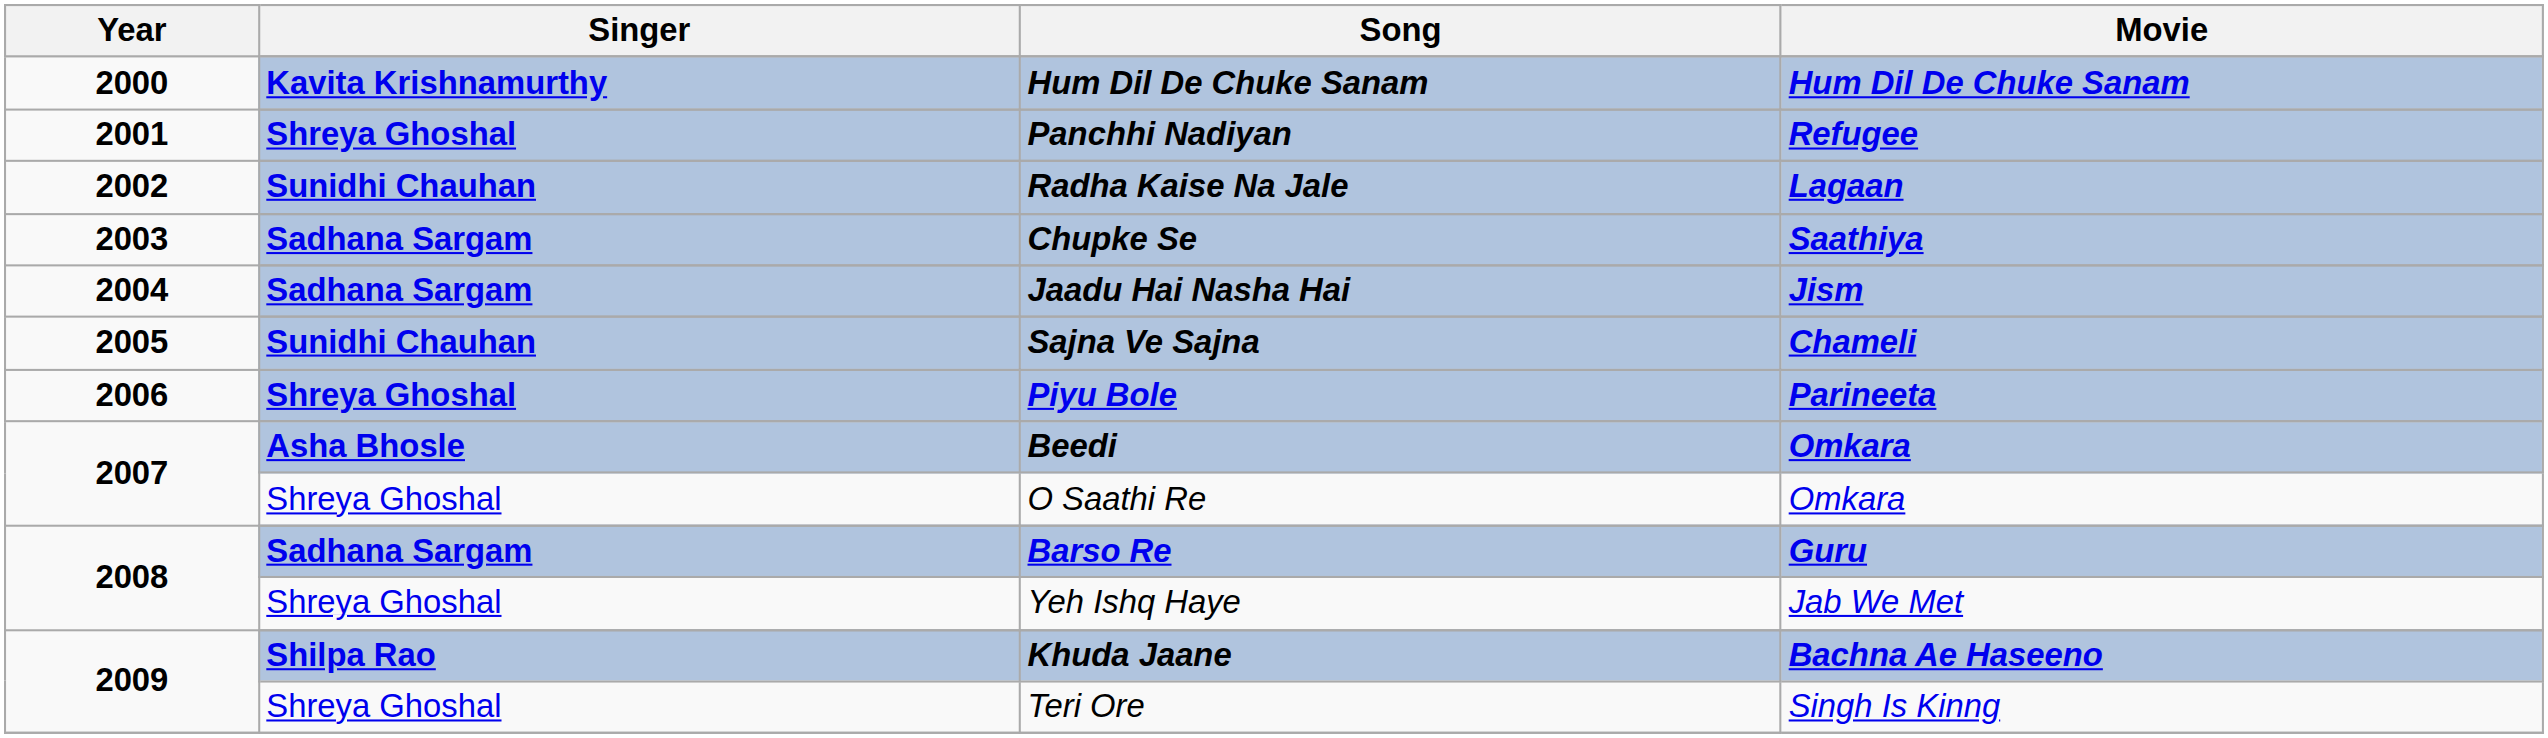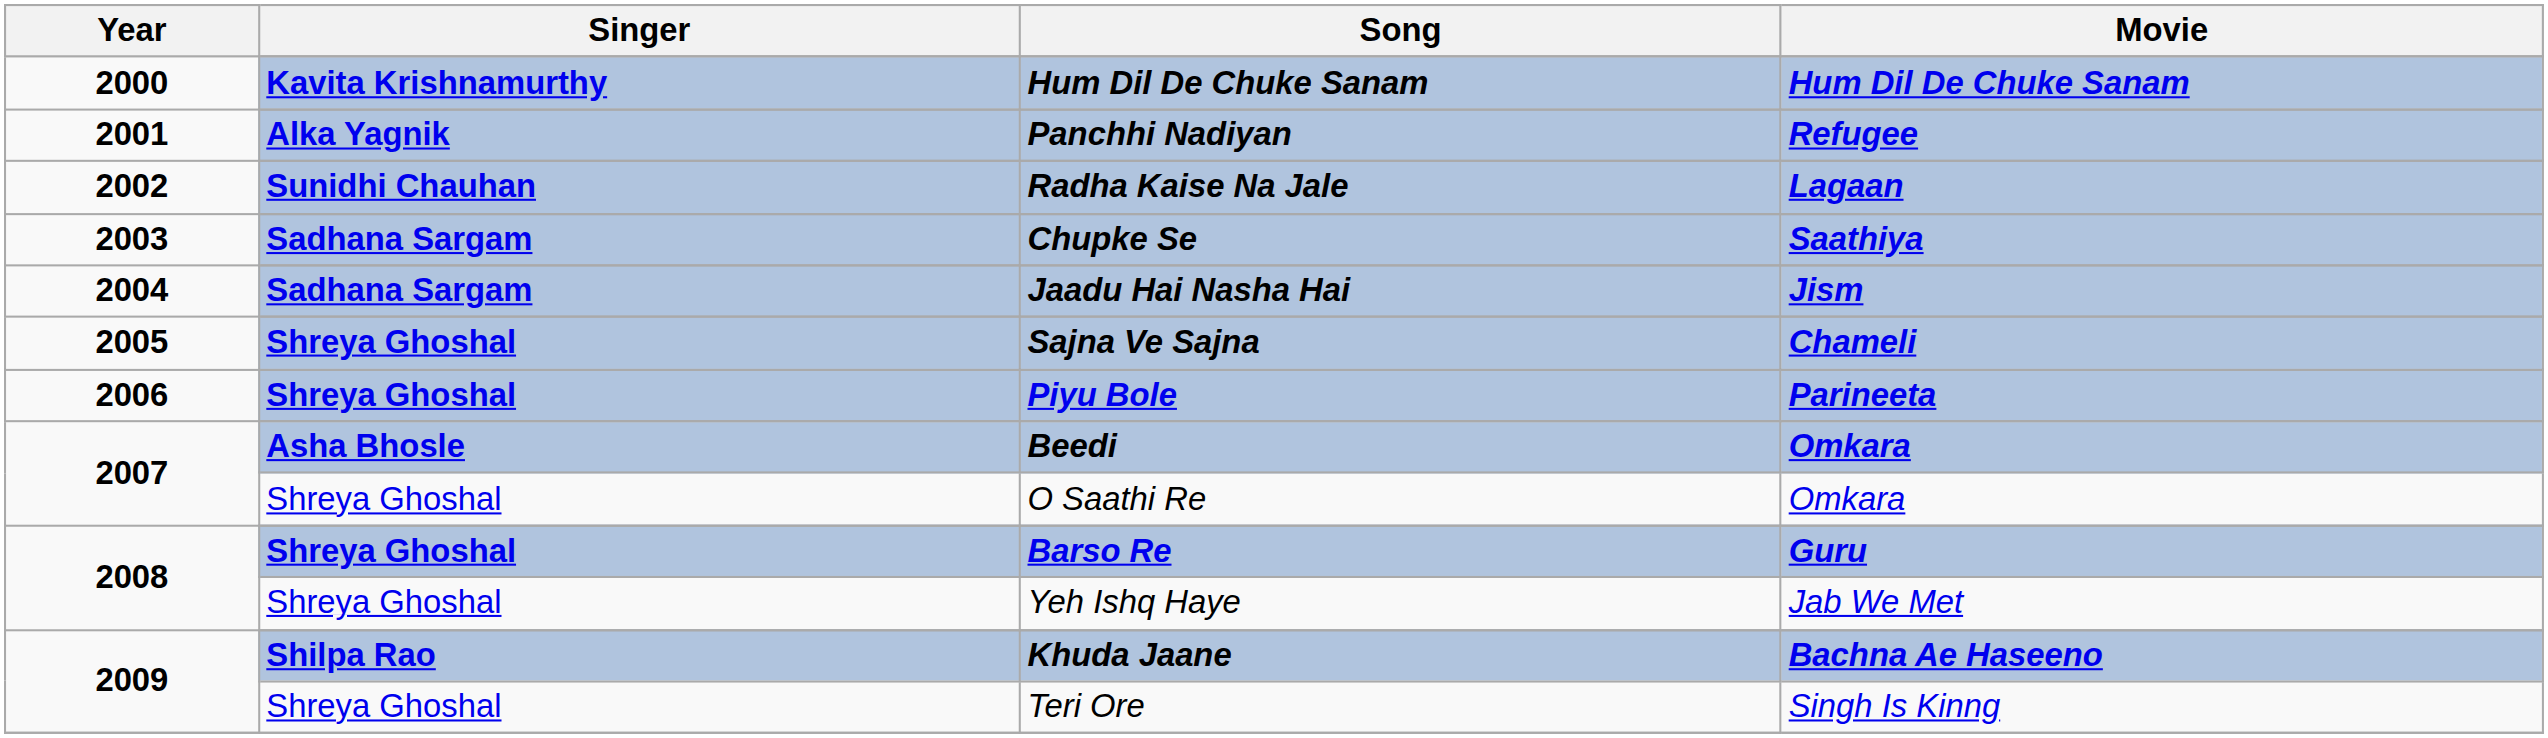 <table class="wikitable" style="width:98%;">
 <tr style="background:#bebebe;">
 <th style="width:10%;">Year</th>
 <th style="width:30%;">Singer</th>
 <th style="width:30%;">Song</th>
 <th style="width:30%;">Movie</th>
 </tr>
 <tr>
 <td rowspan=2 style="text-align:center"><strong>2000</strong></td>
 </tr>
 <tr style="background:#B0C4DE;">
 <td><strong><a href='#'>Kavita Krishnamurthy</a></strong></td>
 <td><strong><em>Hum Dil De Chuke Sanam</em></strong></td>
 <td><strong><em><a href='#'>Hum Dil De Chuke Sanam</a></em></strong></td>
 </tr>
 <tr>
 <td rowspan=2 style="text-align:center"><strong>2001</strong></td>
 </tr>
 <tr style="background:#B0C4DE;">
-<td><strong><a href='#'>Shreya Ghoshal</a></strong></td>
+<td><strong><a href='#'>Alka Yagnik</a></strong></td>
 <td><strong><em>Panchhi Nadiyan</em></strong></td>
 <td><strong><a href='#'><em>Refugee</em></a></strong></td>
 </tr>
 <tr>
 <td rowspan=2 style="text-align:center"><strong>2002</strong></td>
 </tr>
 <tr style="background:#B0C4DE;">
 <td><strong><a href='#'>Sunidhi Chauhan</a></strong></td>
 <td><strong><em>Radha Kaise Na Jale</em></strong></td>
 <td><strong><em><a href='#'>Lagaan</a></em></strong></td>
 </tr>
 <tr>
 <td rowspan=2 style="text-align:center"><strong>2003</strong></td>
 </tr>
 <tr style="background:#B0C4DE;">
 <td><strong><a href='#'>Sadhana Sargam</a></strong></td>
 <td><strong><em>Chupke Se</em></strong></td>
 <td><strong><a href='#'><em>Saathiya</em></a></strong></td>
 </tr>
 <tr>
 <td rowspan=2 style="text-align:center"><strong>2004</strong></td>
 </tr>
 <tr style="background:#B0C4DE;">
 <td><strong><a href='#'>Sadhana Sargam</a></strong></td>
 <td><strong><em>Jaadu Hai Nasha Hai</em></strong></td>
 <td><strong><a href='#'><em>Jism</em></a></strong></td>
 </tr>
 <tr>
 <td rowspan=2 style="text-align:center"><strong>2005</strong></td>
 </tr>
 <tr style="background:#B0C4DE;">
-<td><strong><a href='#'>Sunidhi Chauhan</a></strong></td>
+<td><strong><a href='#'>Shreya Ghoshal</a></strong></td>
 <td><strong><em>Sajna Ve Sajna</em></strong></td>
 <td><strong><a href='#'><em>Chameli</em></a></strong></td>
 </tr>
 <tr>
 <td rowspan=2 style="text-align:center"><strong>2006</strong></td>
 </tr>
 <tr style="background:#B0C4DE;">
 <td><strong><a href='#'>Shreya Ghoshal</a></strong></td>
 <td><strong><em><a href='#'>Piyu Bole</a></em></strong></td>
 <td><strong><a href='#'><em>Parineeta</em></a></strong></td>
 </tr>
 <tr>
 <td rowspan=3 style="text-align:center"><strong>2007</strong></td>
 </tr>
 <tr style="background:#B0C4DE;">
 <td><strong><a href='#'>Asha Bhosle</a></strong></td>
 <td><strong><em>Beedi</em></strong></td>
 <td><strong><a href='#'><em>Omkara</em></a></strong></td>
 </tr>
 <tr>
 <td><a href='#'>Shreya Ghoshal</a></td>
 <td><em>O Saathi Re</em></td>
 <td><a href='#'><em>Omkara</em></a></td>
 </tr>
 <tr>
 <td rowspan=3 style="text-align:center"><strong>2008</strong></td>
 </tr>
 <tr style="background:#B0C4DE;">
-<td><strong><a href='#'>Sadhana Sargam</a></strong></td>
+<td><strong><a href='#'>Shreya Ghoshal</a></strong></td>
 <td><strong><em><a href='#'>Barso Re</a></em></strong></td>
 <td><strong><a href='#'><em>Guru</em></a></strong></td>
 </tr>
 <tr>
 <td><a href='#'>Shreya Ghoshal</a></td>
 <td><em>Yeh Ishq Haye</em></td>
 <td><em><a href='#'>Jab We Met</a></em></td>
 </tr>
 <tr>
 <td rowspan=3 style="text-align:center"><strong>2009</strong></td>
 </tr>
 <tr style="background:#B0C4DE;">
 <td><strong><a href='#'>Shilpa Rao</a></strong></td>
 <td><strong><em>Khuda Jaane</em></strong></td>
 <td><strong><em><a href='#'>Bachna Ae Haseeno</a></em></strong></td>
 </tr>
 <tr>
 <td><a href='#'>Shreya Ghoshal</a></td>
 <td><em>Teri Ore</em></td>
 <td><em><a href='#'>Singh Is Kinng</a></em></td>
 </tr>
 <tr>
 </tr>
 </table>
